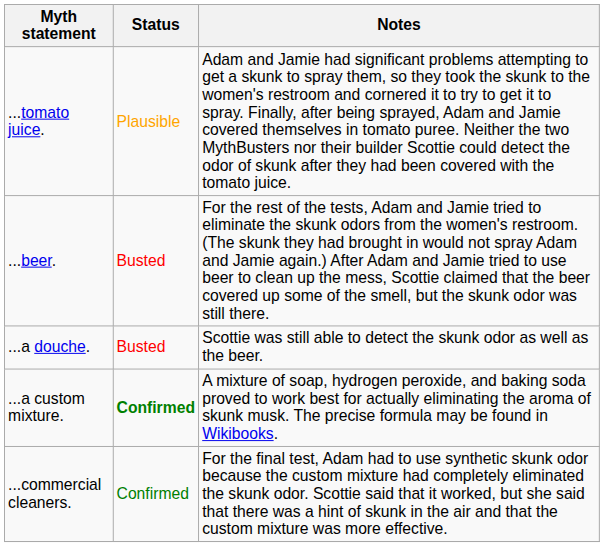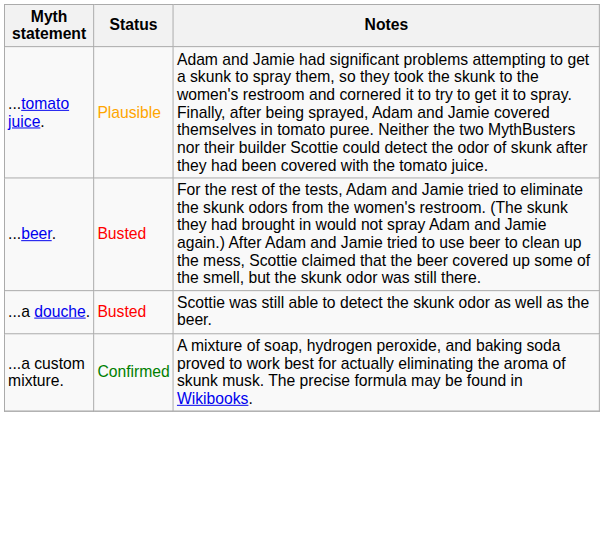 <table class="wikitable plainrowheaders">
 <tr>
 <th>Myth statement</th>
 <th>Status</th>
 <th>Notes</th>
 </tr>
 <tr>
 <td>...<a href='#'>tomato juice</a>.</td>
 <td style="color:orange">Plausible</td>
 <td>Adam and Jamie had significant problems attempting to get a skunk to spray them, so they took the skunk to the women's restroom and cornered it to try to get it to spray. Finally, after being sprayed, Adam and Jamie covered themselves in tomato puree. Neither the two MythBusters nor their builder Scottie could detect the odor of skunk after they had been covered with the tomato juice.</td>
 </tr>
 <tr>
 <td>...<a href='#'>beer</a>.</td>
 <td style="color:red">Busted</td>
 <td>For the rest of the tests, Adam and Jamie tried to eliminate the skunk odors from the women's restroom. (The skunk they had brought in would not spray Adam and Jamie again.) After Adam and Jamie tried to use beer to clean up the mess, Scottie claimed that the beer covered up some of the smell, but the skunk odor was still there.</td>
 </tr>
 <tr>
 <td>...a <a href='#'>douche</a>.</td>
 <td style="color:red">Busted</td>
 <td>Scottie was still able to detect the skunk odor as well as the beer.</td>
 </tr>
 <tr>
 <td>...a custom mixture.</td>
-<td style="color:green"><strong>Confirmed</strong></td>
+<td style="color:green">Confirmed</td>
 <td>A mixture of soap, hydrogen peroxide, and baking soda proved to work best for actually eliminating the aroma of skunk musk. The precise formula may be found in <a href='#'>Wikibooks</a>.</td>
-</tr>
-<tr>
-<td>...commercial cleaners.</td>
-<td style="color:green">Confirmed</td>
-<td>For the final test, Adam had to use synthetic skunk odor because the custom mixture had completely eliminated the skunk odor. Scottie said that it worked, but she said that there was a hint of skunk in the air and that the custom mixture was more effective.</td>
 </tr>
 <tr>
 </tr>
 </table>
